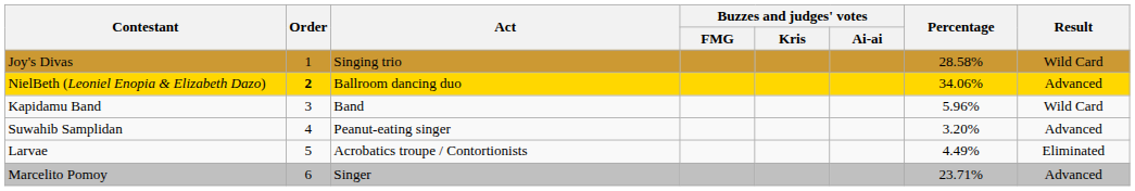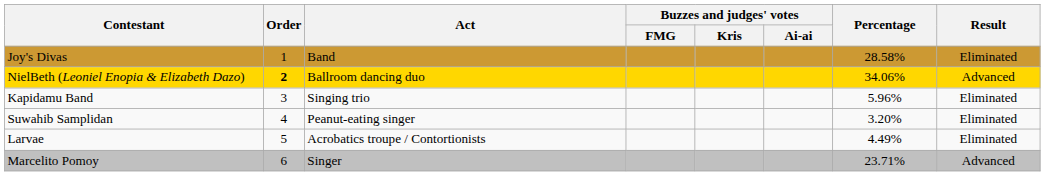 <table class="wikitable" style="text-align:center; width:100%;">
 <tr>
 <th rowspan="2" style="width:25%;">Contestant</th>
 <th rowspan="2" style="width:03%;">Order</th>
 <th rowspan="2">Act</th>
 <th colspan="3" style="width:20%;">Buzzes and judges' votes</th>
 <th rowspan="2" style="width:10%;">Percentage</th>
 <th rowspan="2" style="width:10%;">Result</th>
 </tr>
 <tr>
 <th style="width:06.66%;">FMG</th>
 <th style="width:06.66%;">Kris</th>
 <th style="width:06.66%;">Ai-ai</th>
 </tr>
 <tr bgcolor="#CC9933">
 <td scope="row" style="text-align:left;">Joy's Divas</td>
 <td>1</td>
-<td scope="row" style="text-align:left;">Singing trio</td>
+<td scope="row" style="text-align:left;">Band</td>
 <td></td>
 <td></td>
 <td></td>
 <td>28.58%</td>
-<td>Wild Card</td>
+<td>Eliminated</td>
 </tr>
 <tr bgcolor="gold">
 <td scope="row" style="text-align:left;">NielBeth (<em>Leoniel Enopia & Elizabeth Dazo</em>)</td>
 <td><strong>2</strong></td>
 <td scope="row" style="text-align:left;">Ballroom dancing duo</td>
 <td></td>
 <td></td>
 <td></td>
 <td>34.06%</td>
 <td>Advanced</td>
 </tr>
 <tr>
 <td scope="row" style="text-align:left;">Kapidamu Band</td>
 <td>3</td>
-<td scope="row" style="text-align:left;">Band</td>
+<td scope="row" style="text-align:left;">Singing trio</td>
 <td></td>
 <td></td>
 <td></td>
 <td>5.96%</td>
-<td>Wild Card</td>
+<td>Eliminated</td>
 </tr>
 <tr>
 <td scope="row" style="text-align:left;">Suwahib Samplidan</td>
 <td>4</td>
 <td scope="row" style="text-align:left;">Peanut-eating singer</td>
 <td></td>
 <td></td>
 <td></td>
 <td>3.20%</td>
-<td>Advanced</td>
+<td>Eliminated</td>
 </tr>
 <tr>
 <td scope="row" style="text-align:left;">Larvae</td>
 <td>5</td>
 <td scope="row" style="text-align:left;">Acrobatics troupe / Contortionists</td>
 <td></td>
 <td></td>
 <td></td>
 <td>4.49%</td>
 <td>Eliminated</td>
 </tr>
 <tr bgcolor="silver">
 <td scope="row" style="text-align:left;">Marcelito Pomoy</td>
 <td>6</td>
 <td scope="row" style="text-align:left;">Singer</td>
 <td></td>
 <td></td>
 <td></td>
 <td>23.71%</td>
 <td>Advanced</td>
 </tr>
 </table>
